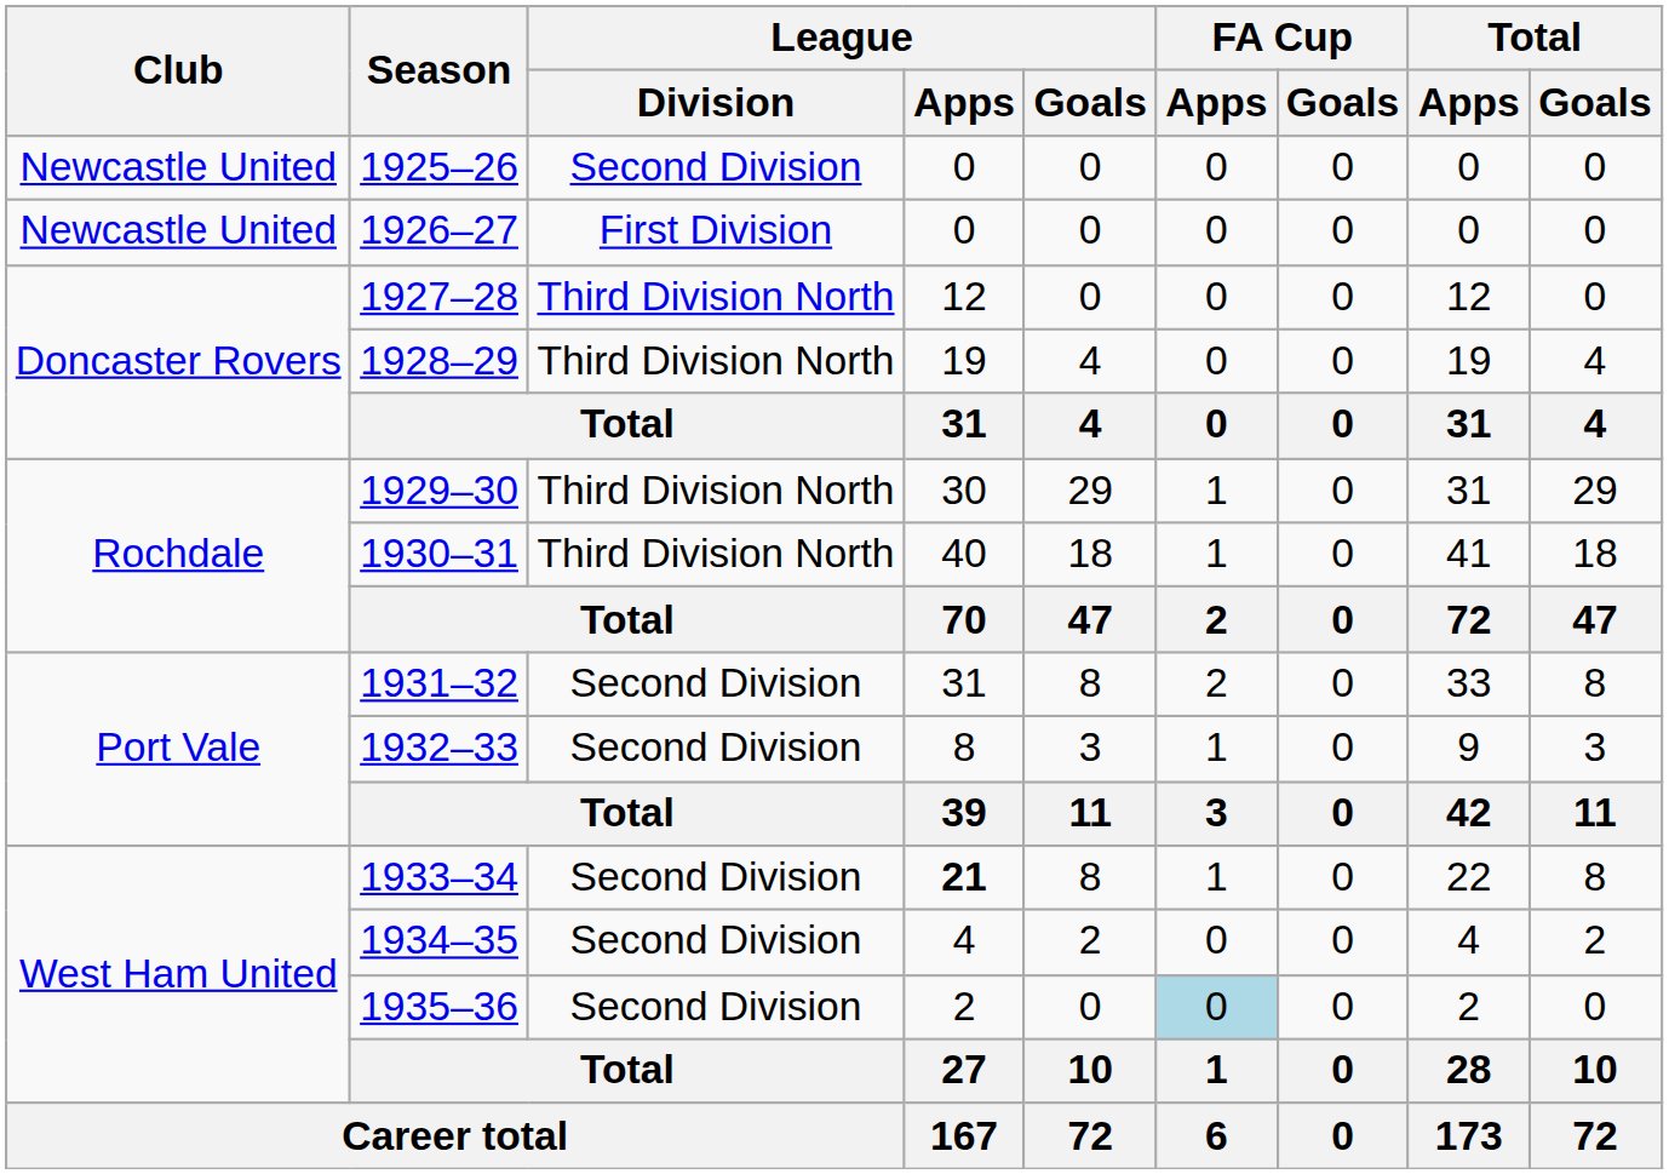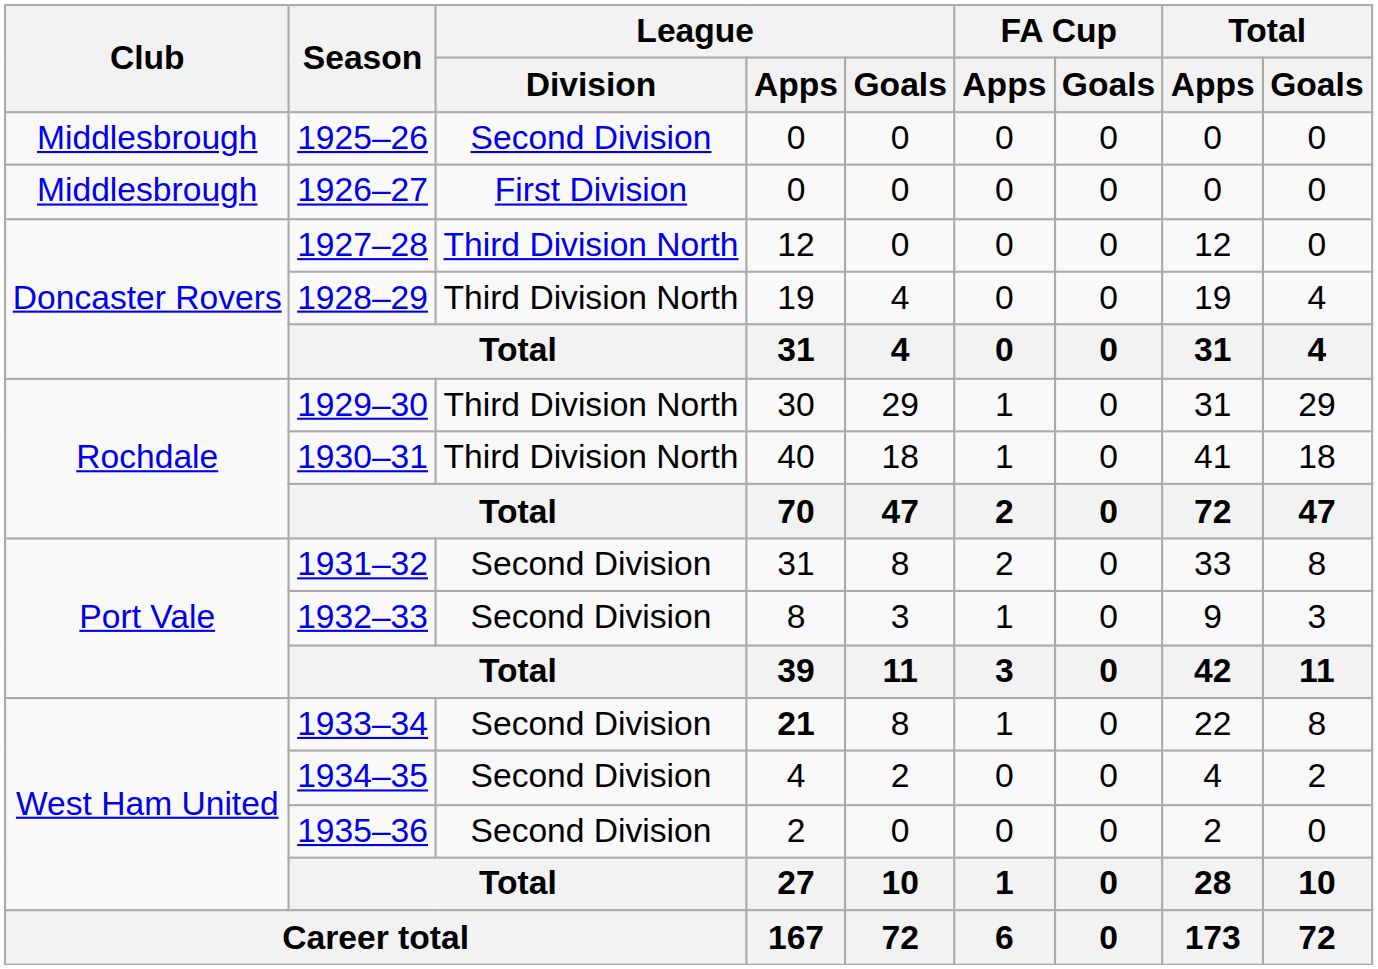 <table class="wikitable" style="text-align: center;">
 <tr>
 <th rowspan="2">Club</th>
 <th rowspan="2">Season</th>
 <th colspan="3">League</th>
 <th colspan="2">FA Cup</th>
 <th colspan="2">Total</th>
 </tr>
 <tr>
 <th>Division</th>
 <th>Apps</th>
 <th>Goals</th>
 <th>Apps</th>
 <th>Goals</th>
 <th>Apps</th>
 <th>Goals</th>
 </tr>
 <tr>
-<td><a href='#'>Newcastle United</a></td>
+<td><a href='#'>Middlesbrough</a></td>
 <td><a href='#'>1925–26</a></td>
 <td><a href='#'>Second Division</a></td>
 <td>0</td>
 <td>0</td>
 <td>0</td>
 <td>0</td>
 <td>0</td>
 <td>0</td>
 </tr>
 <tr>
-<td><a href='#'>Newcastle United</a></td>
+<td><a href='#'>Middlesbrough</a></td>
 <td><a href='#'>1926–27</a></td>
 <td><a href='#'>First Division</a></td>
 <td>0</td>
 <td>0</td>
 <td>0</td>
 <td>0</td>
 <td>0</td>
 <td>0</td>
 </tr>
 <tr>
 <td rowspan="3"><a href='#'>Doncaster Rovers</a></td>
 <td><a href='#'>1927–28</a></td>
 <td><a href='#'>Third Division North</a></td>
 <td>12</td>
 <td>0</td>
 <td>0</td>
 <td>0</td>
 <td>12</td>
 <td>0</td>
 </tr>
 <tr>
 <td><a href='#'>1928–29</a></td>
 <td>Third Division North</td>
 <td>19</td>
 <td>4</td>
 <td>0</td>
 <td>0</td>
 <td>19</td>
 <td>4</td>
 </tr>
 <tr>
 <th colspan="2">Total</th>
 <th>31</th>
 <th>4</th>
 <th>0</th>
 <th>0</th>
 <th>31</th>
 <th>4</th>
 </tr>
 <tr>
 <td rowspan="3"><a href='#'>Rochdale</a></td>
 <td><a href='#'>1929–30</a></td>
 <td>Third Division North</td>
 <td>30</td>
 <td>29</td>
 <td>1</td>
 <td>0</td>
 <td>31</td>
 <td>29</td>
 </tr>
 <tr>
 <td><a href='#'>1930–31</a></td>
 <td>Third Division North</td>
 <td>40</td>
 <td>18</td>
 <td>1</td>
 <td>0</td>
 <td>41</td>
 <td>18</td>
 </tr>
 <tr>
 <th colspan="2">Total</th>
 <th>70</th>
 <th>47</th>
 <th>2</th>
 <th>0</th>
 <th>72</th>
 <th>47</th>
 </tr>
 <tr>
 <td rowspan="3"><a href='#'>Port Vale</a></td>
 <td><a href='#'>1931–32</a></td>
 <td>Second Division</td>
 <td>31</td>
 <td>8</td>
 <td>2</td>
 <td>0</td>
 <td>33</td>
 <td>8</td>
 </tr>
 <tr>
 <td><a href='#'>1932–33</a></td>
 <td>Second Division</td>
 <td>8</td>
 <td>3</td>
 <td>1</td>
 <td>0</td>
 <td>9</td>
 <td>3</td>
 </tr>
 <tr>
 <th colspan="2">Total</th>
 <th>39</th>
 <th>11</th>
 <th>3</th>
 <th>0</th>
 <th>42</th>
 <th>11</th>
 </tr>
 <tr>
 <td rowspan="4"><a href='#'>West Ham United</a></td>
 <td><a href='#'>1933–34</a></td>
 <td>Second Division</td>
 <td><strong>21</strong></td>
 <td>8</td>
 <td>1</td>
 <td>0</td>
 <td>22</td>
 <td>8</td>
 </tr>
 <tr>
 <td><a href='#'>1934–35</a></td>
 <td>Second Division</td>
 <td>4</td>
 <td>2</td>
 <td>0</td>
 <td>0</td>
 <td>4</td>
 <td>2</td>
 </tr>
 <tr>
 <td><a href='#'>1935–36</a></td>
 <td>Second Division</td>
 <td>2</td>
 <td>0</td>
-<td style="background: lightblue;">0</td>
+<td>0</td>
 <td>0</td>
 <td>2</td>
 <td>0</td>
 </tr>
 <tr>
 <th colspan="2">Total</th>
 <th>27</th>
 <th>10</th>
 <th>1</th>
 <th>0</th>
 <th>28</th>
 <th>10</th>
 </tr>
 <tr>
 <th colspan="3">Career total</th>
 <th>167</th>
 <th>72</th>
 <th>6</th>
 <th>0</th>
 <th>173</th>
 <th>72</th>
 </tr>
 </table>
